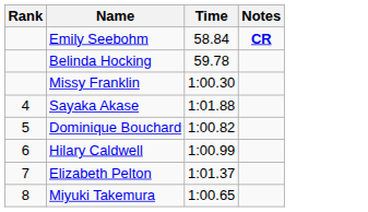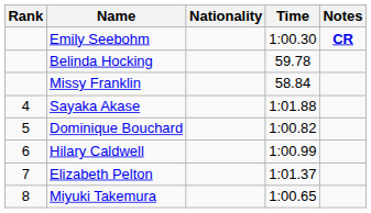 <table class="wikitable sortable" style="text-align:center">
 <tr>
 <th>Rank</th>
 <th>Name</th>
+<th>Nationality</th>
 <th>Time</th>
 <th>Notes</th>
 </tr>
 <tr>
 <td></td>
 <td align=left><a href='#'>Emily Seebohm</a></td>
-<td>58.84</td>
+<td align=left></td>
+<td>1:00.30</td>
 <td><strong><a href='#'>CR</a></strong></td>
 </tr>
 <tr>
 <td></td>
 <td align=left><a href='#'>Belinda Hocking</a></td>
+<td align=left></td>
 <td>59.78</td>
 <td></td>
 </tr>
 <tr>
 <td></td>
 <td align=left><a href='#'>Missy Franklin</a></td>
-<td>1:00.30</td>
+<td align=left></td>
+<td>58.84</td>
 <td></td>
 </tr>
 <tr>
 <td>4</td>
 <td align=left><a href='#'>Sayaka Akase</a></td>
+<td align=left></td>
 <td>1:01.88</td>
 <td></td>
 </tr>
 <tr>
 <td>5</td>
 <td align=left><a href='#'>Dominique Bouchard</a></td>
+<td align=left></td>
 <td>1:00.82</td>
 <td></td>
 </tr>
 <tr>
 <td>6</td>
 <td align=left><a href='#'>Hilary Caldwell</a></td>
+<td align=left></td>
 <td>1:00.99</td>
 <td></td>
 </tr>
 <tr>
 <td>7</td>
 <td align=left><a href='#'>Elizabeth Pelton</a></td>
+<td align=left></td>
 <td>1:01.37</td>
 <td></td>
 </tr>
 <tr>
 <td>8</td>
 <td align=left><a href='#'>Miyuki Takemura</a></td>
+<td align=left></td>
 <td>1:00.65</td>
 <td></td>
 </tr>
 </table>
